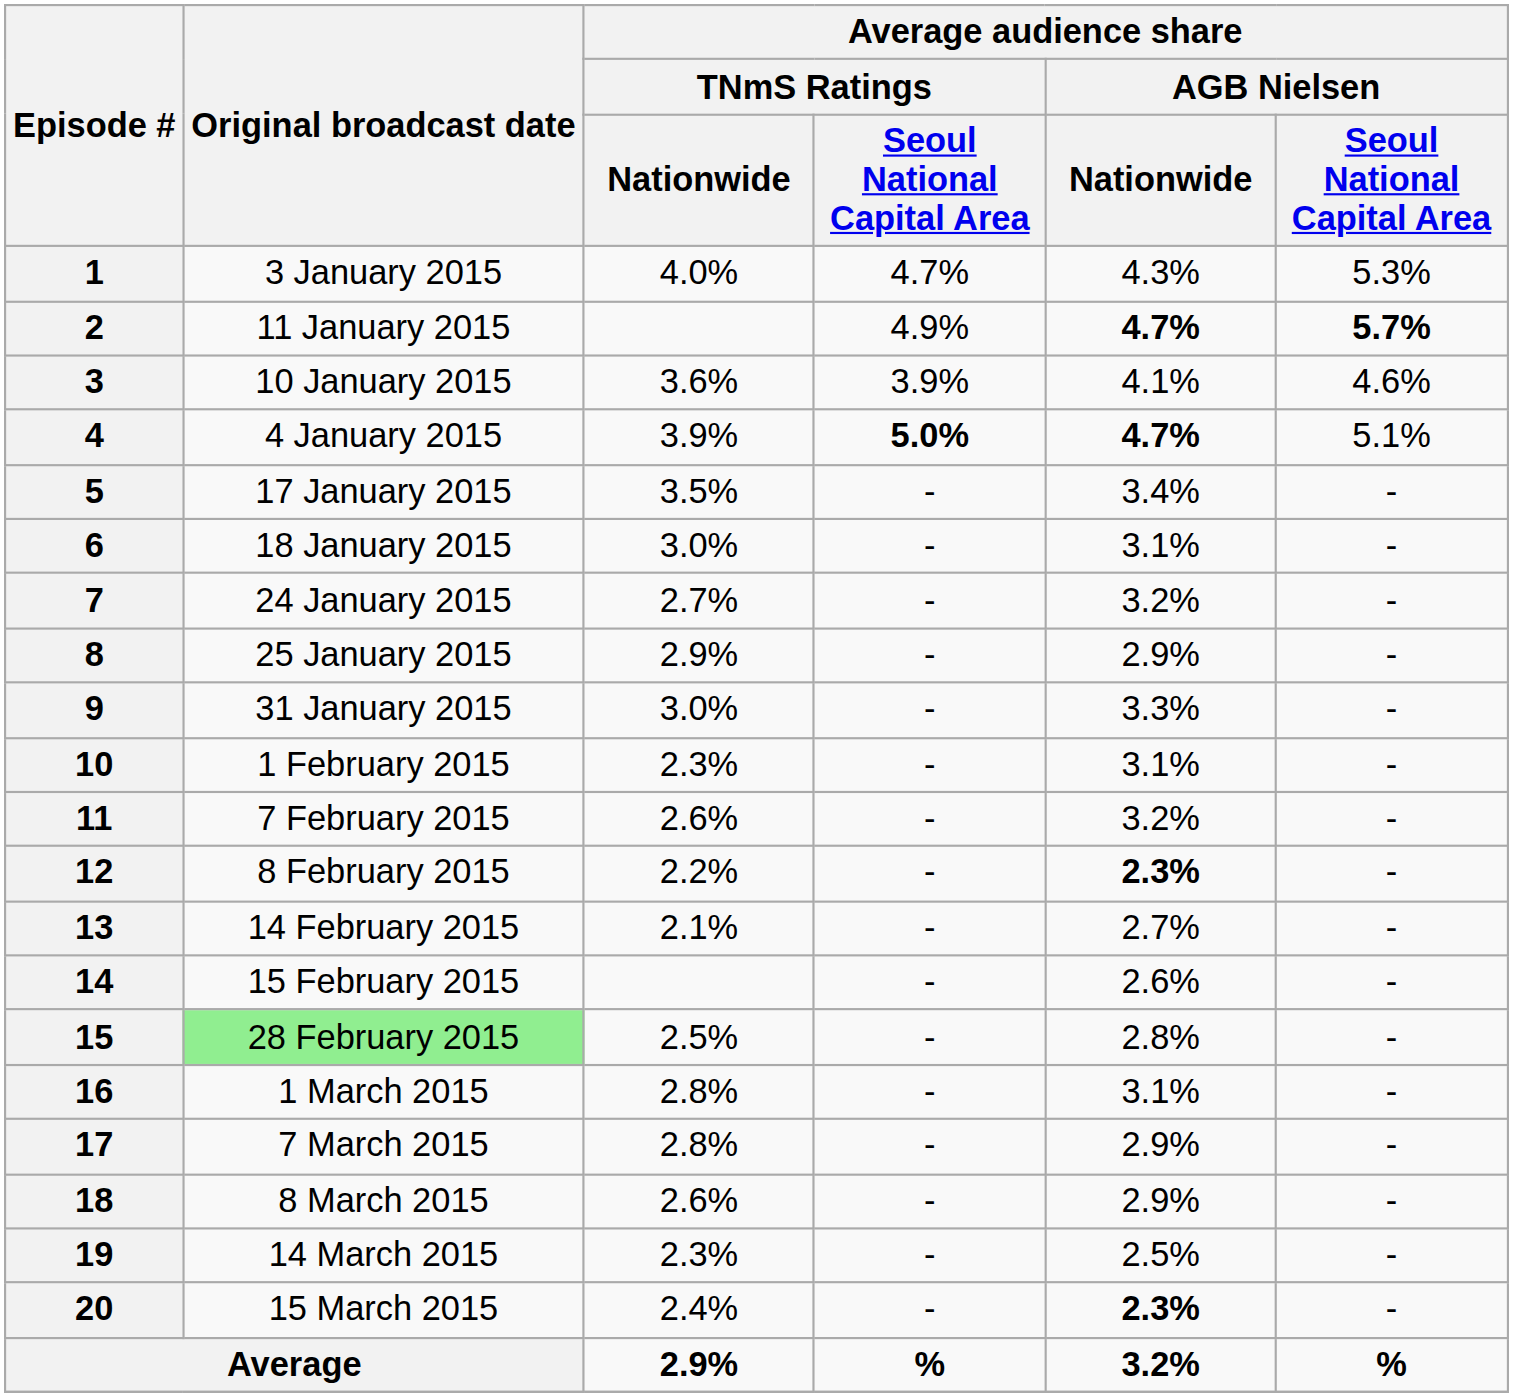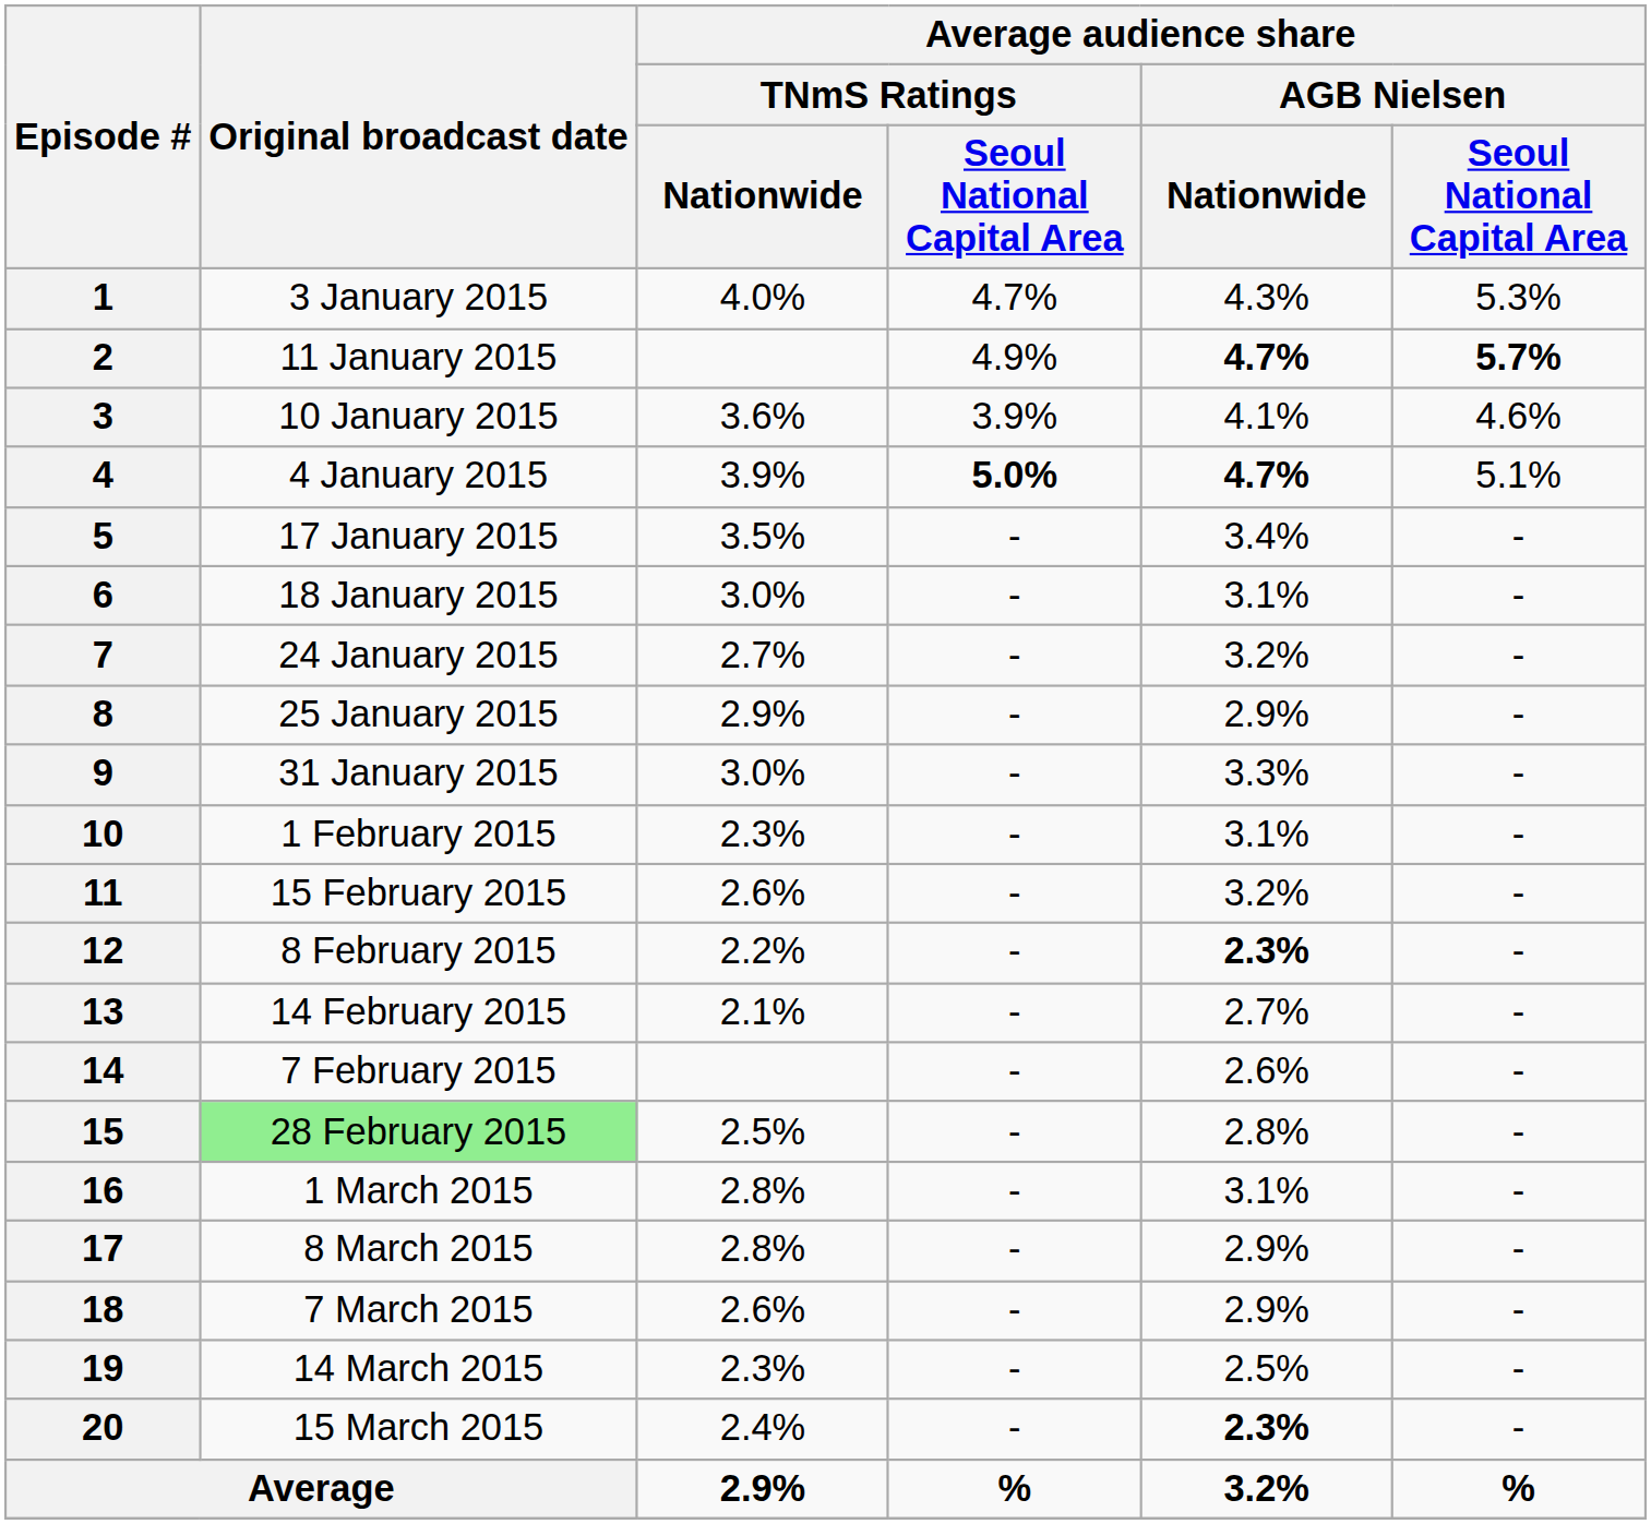 <table class=wikitable style="text-align:center">
 <tr>
 <th rowspan="3">Episode #</th>
 <th rowspan="3">Original broadcast date</th>
 <th colspan="4">Average audience share</th>
 </tr>
 <tr>
 <th colspan="2">TNmS Ratings</th>
 <th colspan="2">AGB Nielsen</th>
 </tr>
 <tr>
 <th width=100>Nationwide</th>
 <th width=100><a href='#'>Seoul National Capital Area</a></th>
 <th width=100>Nationwide</th>
 <th width=100><a href='#'>Seoul National Capital Area</a></th>
 </tr>
 <tr>
 <th>1</th>
 <td>3 January 2015</td>
 <td>4.0%</td>
 <td>4.7%</td>
 <td>4.3%</td>
 <td>5.3%</td>
 </tr>
 <tr>
 <th>2</th>
 <td>11 January 2015</td>
 <td></td>
 <td>4.9%</td>
 <td><span><strong>4.7%</strong></span></td>
 <td><span><strong>5.7%</strong></span></td>
 </tr>
 <tr>
 <th>3</th>
 <td>10 January 2015</td>
 <td>3.6%</td>
 <td>3.9%</td>
 <td>4.1%</td>
 <td>4.6%</td>
 </tr>
 <tr>
 <th>4</th>
 <td>4 January 2015</td>
 <td>3.9%</td>
 <td><span><strong>5.0%</strong></span></td>
 <td><span><strong>4.7%</strong></span></td>
 <td>5.1%</td>
 </tr>
 <tr>
 <th>5</th>
 <td>17 January 2015</td>
 <td>3.5%</td>
 <td>-</td>
 <td>3.4%</td>
 <td>-</td>
 </tr>
 <tr>
 <th>6</th>
 <td>18 January 2015</td>
 <td>3.0%</td>
 <td>-</td>
 <td>3.1%</td>
 <td>-</td>
 </tr>
 <tr>
 <th>7</th>
 <td>24 January 2015</td>
 <td>2.7%</td>
 <td>-</td>
 <td>3.2%</td>
 <td>-</td>
 </tr>
 <tr>
 <th>8</th>
 <td>25 January 2015</td>
 <td>2.9%</td>
 <td>-</td>
 <td>2.9%</td>
 <td>-</td>
 </tr>
 <tr>
 <th>9</th>
 <td>31 January 2015</td>
 <td>3.0%</td>
 <td>-</td>
 <td>3.3%</td>
 <td>-</td>
 </tr>
 <tr>
 <th>10</th>
 <td>1 February 2015</td>
 <td>2.3%</td>
 <td>-</td>
 <td>3.1%</td>
 <td>-</td>
 </tr>
 <tr>
 <th>11</th>
-<td>7 February 2015</td>
+<td>15 February 2015</td>
 <td>2.6%</td>
 <td>-</td>
 <td>3.2%</td>
 <td>-</td>
 </tr>
 <tr>
 <th>12</th>
 <td>8 February 2015</td>
 <td>2.2%</td>
 <td>-</td>
 <td><span><strong>2.3%</strong></span></td>
 <td>-</td>
 </tr>
 <tr>
 <th>13</th>
 <td>14 February 2015</td>
 <td>2.1%</td>
 <td>-</td>
 <td>2.7%</td>
 <td>-</td>
 </tr>
 <tr>
 <th>14</th>
-<td>15 February 2015</td>
+<td>7 February 2015</td>
 <td></td>
 <td>-</td>
 <td>2.6%</td>
 <td>-</td>
 </tr>
 <tr>
 <th>15</th>
 <td style="background: lightgreen;">28 February 2015</td>
 <td>2.5%</td>
 <td>-</td>
 <td>2.8%</td>
 <td>-</td>
 </tr>
 <tr>
 <th>16</th>
 <td>1 March 2015</td>
 <td>2.8%</td>
 <td>-</td>
 <td>3.1%</td>
 <td>-</td>
 </tr>
 <tr>
 <th>17</th>
-<td>7 March 2015</td>
+<td>8 March 2015</td>
 <td>2.8%</td>
 <td>-</td>
 <td>2.9%</td>
 <td>-</td>
 </tr>
 <tr>
 <th>18</th>
-<td>8 March 2015</td>
+<td>7 March 2015</td>
 <td>2.6%</td>
 <td>-</td>
 <td>2.9%</td>
 <td>-</td>
 </tr>
 <tr>
 <th>19</th>
 <td>14 March 2015</td>
 <td>2.3%</td>
 <td>-</td>
 <td>2.5%</td>
 <td>-</td>
 </tr>
 <tr>
 <th>20</th>
 <td>15 March 2015</td>
 <td>2.4%</td>
 <td>-</td>
 <td><span><strong>2.3%</strong></span></td>
 <td>-</td>
 </tr>
 <tr align=center>
 <th colspan="2">Average</th>
 <td><span><strong>2.9%</strong></span></td>
 <td><span><strong>%</strong></span></td>
 <td><span><strong>3.2%</strong></span></td>
 <td><span><strong>%</strong></span></td>
 </tr>
 <tr align=center>
 </tr>
 </table>
